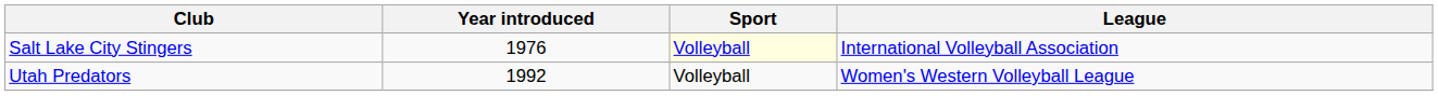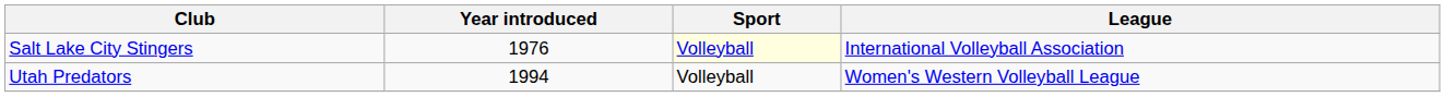 <table class="wikitable sortable" style="width:100%;">
 <tr>
 <th>Club</th>
 <th>Year introduced</th>
 <th>Sport</th>
 <th>League</th>
 </tr>
 <tr>
 <td><a href='#'>Salt Lake City Stingers</a></td>
 <td align=center>1976</td>
 <td style="background: lightyellow;"><a href='#'>Volleyball</a></td>
 <td><a href='#'>International Volleyball Association</a></td>
 </tr>
 <tr>
 <td><a href='#'>Utah Predators</a></td>
-<td align=center>1992</td>
+<td align=center>1994</td>
 <td>Volleyball</td>
 <td><a href='#'>Women's Western Volleyball League</a></td>
 </tr>
 <tr>
 </tr>
 </table>
